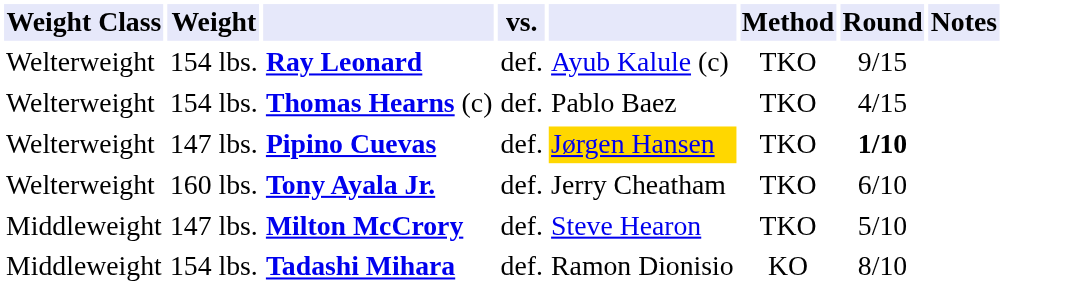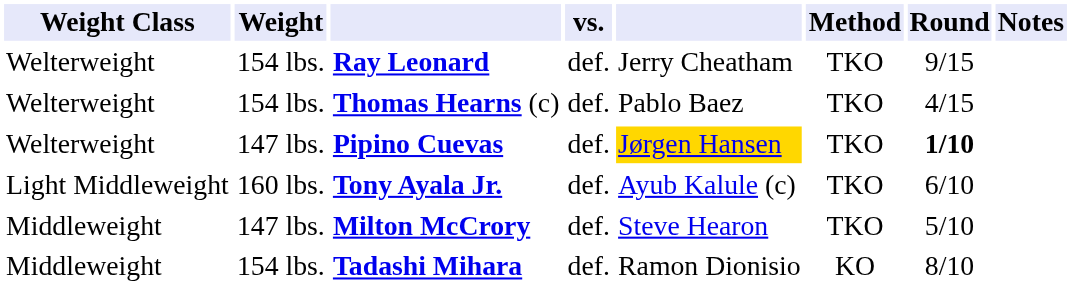 <table class="toccolours" style="font-size: 85%;">
 <tr>
 <th style="background:#e6e8fa; color:#000; text-align:center;">Weight Class</th>
 <th style="background:#e6e8fa; color:#000; text-align:center;">Weight</th>
 <th style="background:#e6e8fa; color:#000; text-align:center;"></th>
 <th style="background:#e6e8fa; color:#000; text-align:center;">vs.</th>
 <th style="background:#e6e8fa; color:#000; text-align:center;"></th>
 <th style="background:#e6e8fa; color:#000; text-align:center;">Method</th>
 <th style="background:#e6e8fa; color:#000; text-align:center;">Round</th>
 <th style="background:#e6e8fa; color:#000; text-align:center;">Notes</th>
 </tr>
 <tr>
 <td>Welterweight</td>
 <td>154 lbs.</td>
 <td><strong><a href='#'>Ray Leonard</a></strong></td>
 <td>def.</td>
-<td><a href='#'>Ayub Kalule</a> (c)</td>
+<td>Jerry Cheatham</td>
 <td align=center>TKO</td>
 <td align=center>9/15</td>
 <td></td>
 </tr>
 <tr>
 <td>Welterweight</td>
 <td>154 lbs.</td>
 <td><strong><a href='#'>Thomas Hearns</a></strong> (c)</td>
 <td>def.</td>
 <td>Pablo Baez</td>
 <td align=center>TKO</td>
 <td align=center>4/15</td>
 <td></td>
 </tr>
 <tr>
 <td>Welterweight</td>
 <td>147 lbs.</td>
 <td><strong><a href='#'>Pipino Cuevas</a></strong></td>
 <td>def.</td>
 <td style="background: gold;"><a href='#'>Jørgen Hansen</a></td>
 <td align=center>TKO</td>
 <td align=center><strong>1/10</strong></td>
 </tr>
 <tr>
-<td>Welterweight</td>
+<td>Light Middleweight</td>
 <td>160 lbs.</td>
 <td><strong><a href='#'>Tony Ayala Jr.</a></strong></td>
 <td>def.</td>
-<td>Jerry Cheatham</td>
+<td><a href='#'>Ayub Kalule</a> (c)</td>
 <td align=center>TKO</td>
 <td align=center>6/10</td>
 </tr>
 <tr>
 <td>Middleweight</td>
 <td>147 lbs.</td>
 <td><strong><a href='#'>Milton McCrory</a></strong></td>
 <td>def.</td>
 <td><a href='#'>Steve Hearon</a></td>
 <td align=center>TKO</td>
 <td align=center>5/10</td>
 </tr>
 <tr>
 <td>Middleweight</td>
 <td>154 lbs.</td>
 <td><strong><a href='#'>Tadashi Mihara</a></strong></td>
 <td>def.</td>
 <td>Ramon Dionisio</td>
 <td align=center>KO</td>
 <td align=center>8/10</td>
 </tr>
 </table>
